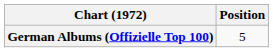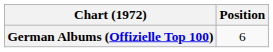 <table class="wikitable plainrowheaders" style="text-align:center">
 <tr>
 <th scope="col">Chart (1972)</th>
 <th scope="col">Position</th>
 </tr>
 <tr>
 <th scope="row">German Albums (<a href='#'>Offizielle Top 100</a>)</th>
-<td>5</td>
+<td>6</td>
 </tr>
 </table>
